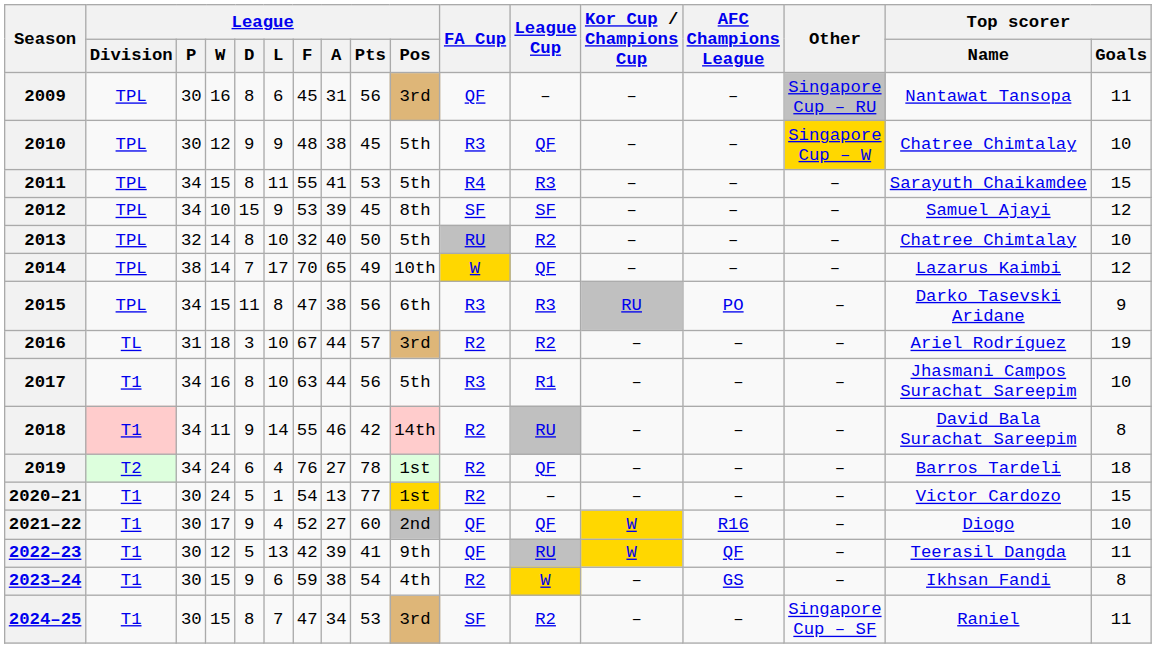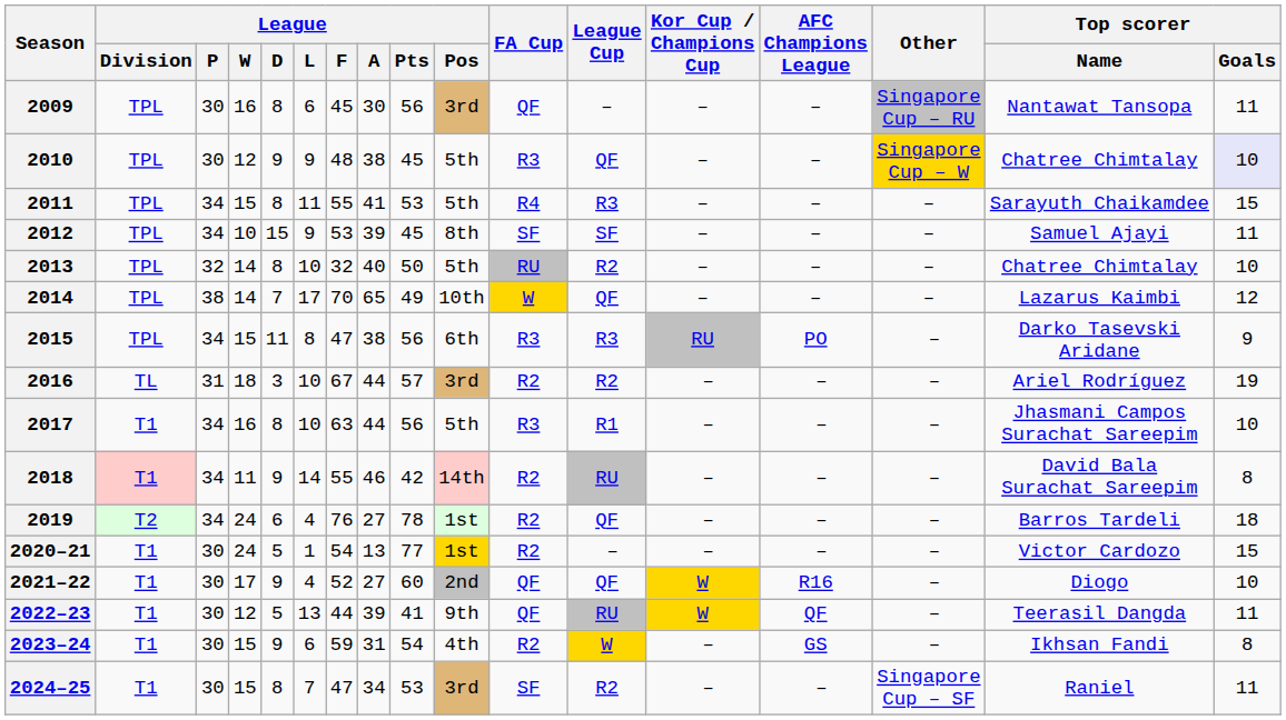 <table class="wikitable" style="text-align: center">
 <tr>
 <th rowspan="2">Season</th>
 <th colspan="9"><a href='#'>League</a></th>
 <th rowspan="2"><a href='#'>FA Cup</a></th>
 <th rowspan="2"><a href='#'>League<br> Cup</a></th>
 <th rowspan="2"><a href='#'>Kor Cup</a> /<br> <a href='#'>Champions<br> Cup</a></th>
 <th rowspan="2"><a href='#'>AFC<br> Champions<br> League</a></th>
 <th rowspan="2">Other</th>
 <th colspan="2">Top scorer</th>
 </tr>
 <tr>
 <th>Division</th>
 <th>P</th>
 <th>W</th>
 <th>D</th>
 <th>L</th>
 <th>F</th>
 <th>A</th>
 <th>Pts</th>
 <th>Pos</th>
 <th>Name</th>
 <th>Goals</th>
 </tr>
 <tr>
 <th>2009</th>
 <td><a href='#'>TPL</a></td>
 <td>30</td>
 <td>16</td>
 <td>8</td>
 <td>6</td>
 <td>45</td>
-<td>31</td>
+<td>30</td>
 <td>56</td>
 <td bgcolor="#deb678">3rd</td>
 <td><a href='#'>QF</a></td>
 <td>–</td>
 <td>–</td>
 <td>–</td>
 <td style="background:silver;"><a href='#'>Singapore<br> Cup – RU</a></td>
 <td><a href='#'>Nantawat Tansopa</a></td>
 <td>11</td>
 </tr>
 <tr>
 <th>2010</th>
 <td><a href='#'>TPL</a></td>
 <td>30</td>
 <td>12</td>
 <td>9</td>
 <td>9</td>
 <td>48</td>
 <td>38</td>
 <td>45</td>
 <td>5th</td>
 <td><a href='#'>R3</a></td>
 <td><a href='#'>QF</a></td>
 <td>–</td>
 <td>–</td>
 <td bgcolor="Gold"><a href='#'>Singapore<br> Cup – W</a></td>
 <td><a href='#'>Chatree Chimtalay</a></td>
-<td>10</td>
+<td style="background: lavender;">10</td>
 </tr>
 <tr>
 <th>2011</th>
 <td><a href='#'>TPL</a></td>
 <td>34</td>
 <td>15</td>
 <td>8</td>
 <td>11</td>
 <td>55</td>
 <td>41</td>
 <td>53</td>
 <td>5th</td>
 <td><a href='#'>R4</a></td>
 <td><a href='#'>R3</a></td>
 <td>–</td>
 <td>–</td>
 <td>–</td>
 <td><a href='#'>Sarayuth Chaikamdee</a></td>
 <td>15</td>
 </tr>
 <tr>
 <th>2012</th>
 <td><a href='#'>TPL</a></td>
 <td>34</td>
 <td>10</td>
 <td>15</td>
 <td>9</td>
 <td>53</td>
 <td>39</td>
 <td>45</td>
 <td>8th</td>
 <td><a href='#'>SF</a></td>
 <td><a href='#'>SF</a></td>
 <td>–</td>
 <td>–</td>
 <td>–</td>
 <td><a href='#'>Samuel Ajayi</a></td>
-<td>12</td>
+<td>11</td>
 </tr>
 <tr>
 <th>2013</th>
 <td><a href='#'>TPL</a></td>
 <td>32</td>
 <td>14</td>
 <td>8</td>
 <td>10</td>
 <td>32</td>
 <td>40</td>
 <td>50</td>
 <td>5th</td>
 <td style="background:silver;"><a href='#'>RU</a></td>
 <td><a href='#'>R2</a></td>
 <td>–</td>
 <td>–</td>
 <td>–</td>
 <td><a href='#'>Chatree Chimtalay</a></td>
 <td>10</td>
 </tr>
 <tr>
 <th>2014</th>
 <td><a href='#'>TPL</a></td>
 <td>38</td>
 <td>14</td>
 <td>7</td>
 <td>17</td>
 <td>70</td>
 <td>65</td>
 <td>49</td>
 <td>10th</td>
 <td bgcolor="Gold"><a href='#'>W</a></td>
 <td><a href='#'>QF</a></td>
 <td>–</td>
 <td>–</td>
 <td>–</td>
 <td><a href='#'>Lazarus Kaimbi</a></td>
 <td>12</td>
 </tr>
 <tr>
 <th>2015</th>
 <td><a href='#'>TPL</a></td>
 <td>34</td>
 <td>15</td>
 <td>11</td>
 <td>8</td>
 <td>47</td>
 <td>38</td>
 <td>56</td>
 <td>6th</td>
 <td><a href='#'>R3</a></td>
 <td><a href='#'>R3</a></td>
 <td style="background:silver;"><a href='#'>RU</a></td>
 <td><a href='#'>PO</a></td>
 <td> –</td>
 <td><a href='#'>Darko Tasevski</a><br><a href='#'>Aridane</a></td>
 <td>9</td>
 </tr>
 <tr>
 <th>2016</th>
 <td><a href='#'>TL</a></td>
 <td>31</td>
 <td>18</td>
 <td>3</td>
 <td>10</td>
 <td>67</td>
 <td>44</td>
 <td>57</td>
 <td bgcolor="#deb678">3rd</td>
 <td><a href='#'>R2</a></td>
 <td><a href='#'>R2</a></td>
 <td> –</td>
 <td> –</td>
 <td> –</td>
 <td><a href='#'>Ariel Rodríguez</a></td>
 <td>19</td>
 </tr>
 <tr>
 <th>2017</th>
 <td><a href='#'>T1</a></td>
 <td>34</td>
 <td>16</td>
 <td>8</td>
 <td>10</td>
 <td>63</td>
 <td>44</td>
 <td>56</td>
 <td>5th</td>
 <td><a href='#'>R3</a></td>
 <td><a href='#'>R1</a></td>
 <td> –</td>
 <td> –</td>
 <td> –</td>
 <td><a href='#'>Jhasmani Campos</a><br><a href='#'>Surachat Sareepim</a></td>
 <td>10</td>
 </tr>
 <tr>
 <th>2018</th>
 <td bgcolor="#FFCCCC"><a href='#'>T1</a></td>
 <td>34</td>
 <td>11</td>
 <td>9</td>
 <td>14</td>
 <td>55</td>
 <td>46</td>
 <td>42</td>
 <td bgcolor="#FFCCCC">14th</td>
 <td><a href='#'>R2</a></td>
 <td bgcolor="silver"><a href='#'>RU</a></td>
 <td> –</td>
 <td> –</td>
 <td> –</td>
 <td><a href='#'>David Bala</a><br><a href='#'>Surachat Sareepim</a></td>
 <td>8</td>
 </tr>
 <tr>
 <th>2019</th>
 <td bgcolor="#DDFFDD"><a href='#'>T2</a></td>
 <td>34</td>
 <td>24</td>
 <td>6</td>
 <td>4</td>
 <td>76</td>
 <td>27</td>
 <td>78</td>
 <td bgcolor="#DDFFDD">1st</td>
 <td><a href='#'>R2</a></td>
 <td><a href='#'>QF</a></td>
 <td> –</td>
 <td> –</td>
 <td> –</td>
 <td><a href='#'>Barros Tardeli</a></td>
 <td>18</td>
 </tr>
 <tr>
 <th>2020–21</th>
 <td><a href='#'>T1</a></td>
 <td>30</td>
 <td>24</td>
 <td>5</td>
 <td>1</td>
 <td>54</td>
 <td>13</td>
 <td>77</td>
 <td bgcolor="gold">1st</td>
 <td><a href='#'>R2</a></td>
 <td> –</td>
 <td> –</td>
 <td> –</td>
 <td> –</td>
 <td><a href='#'>Victor Cardozo</a></td>
 <td>15</td>
 </tr>
 <tr>
 <th>2021–22</th>
 <td><a href='#'>T1</a></td>
 <td>30</td>
 <td>17</td>
 <td>9</td>
 <td>4</td>
 <td>52</td>
 <td>27</td>
 <td>60</td>
 <td bgcolor="silver">2nd</td>
 <td><a href='#'>QF</a></td>
 <td><a href='#'>QF</a></td>
 <td bgcolor="gold"><a href='#'>W</a></td>
 <td><a href='#'>R16</a></td>
 <td> –</td>
 <td><a href='#'>Diogo</a></td>
 <td>10</td>
 </tr>
 <tr>
 <th><a href='#'>2022–23</a></th>
 <td><a href='#'>T1</a></td>
 <td>30</td>
 <td>12</td>
 <td>5</td>
 <td>13</td>
-<td>42</td>
+<td>44</td>
 <td>39</td>
 <td>41</td>
 <td>9th</td>
 <td><a href='#'>QF</a></td>
 <td bgcolor="silver"><a href='#'>RU</a></td>
 <td bgcolor="gold"><a href='#'>W</a></td>
 <td><a href='#'>QF</a></td>
 <td> –</td>
 <td><a href='#'>Teerasil Dangda</a></td>
 <td>11</td>
 </tr>
 <tr>
 <th><a href='#'>2023–24</a></th>
 <td><a href='#'>T1</a></td>
 <td>30</td>
 <td>15</td>
 <td>9</td>
 <td>6</td>
 <td>59</td>
-<td>38</td>
+<td>31</td>
 <td>54</td>
 <td>4th</td>
 <td><a href='#'>R2</a></td>
 <td bgcolor="gold"><a href='#'>W</a></td>
 <td> –</td>
 <td><a href='#'>GS</a></td>
 <td> –</td>
 <td><a href='#'>Ikhsan Fandi</a></td>
 <td>8</td>
 </tr>
 <tr>
 <th><a href='#'>2024–25</a></th>
 <td><a href='#'>T1</a></td>
 <td>30</td>
 <td>15</td>
 <td>8</td>
 <td>7</td>
 <td>47</td>
 <td>34</td>
 <td>53</td>
 <td bgcolor="#deb678">3rd</td>
 <td><a href='#'>SF</a></td>
 <td><a href='#'>R2</a></td>
 <td> –</td>
 <td> –</td>
 <td><a href='#'>Singapore <br> Cup – SF</a></td>
 <td><a href='#'>Raniel</a></td>
 <td>11</td>
 </tr>
 </table>
